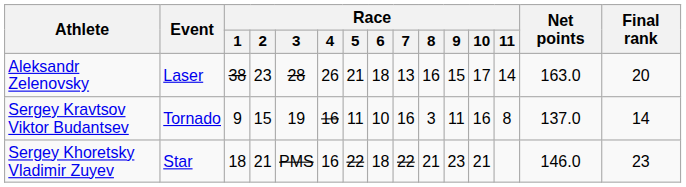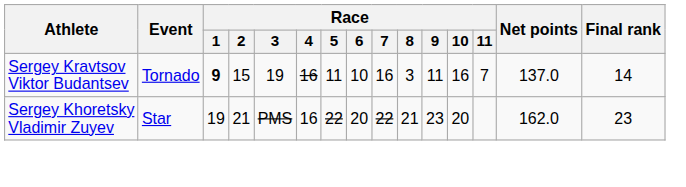 <table class="wikitable" style="font-size:90%">
 <tr>
 <th rowspan="2">Athlete</th>
 <th rowspan="2">Event</th>
 <th colspan=11>Race</th>
 <th rowspan=2>Net points</th>
 <th rowspan=2>Final rank</th>
 </tr>
 <tr style="font-size:95%">
 <th>1</th>
 <th>2</th>
 <th>3</th>
 <th>4</th>
 <th>5</th>
 <th>6</th>
 <th>7</th>
 <th>8</th>
 <th>9</th>
 <th>10</th>
 <th>11</th>
 </tr>
 <tr align=center>
-<td align=left><a href='#'>Aleksandr Zelenovsky</a></td>
-<td align=left><a href='#'>Laser</a></td>
-<td><s>38</s></td>
-<td>23</td>
-<td><s>28</s></td>
-<td>26</td>
-<td>21</td>
-<td>18</td>
-<td>13</td>
-<td>16</td>
-<td>15</td>
-<td>17</td>
-<td>14</td>
-<td>163.0</td>
-<td>20</td>
-</tr>
-<tr align=center>
 <td align=left><a href='#'>Sergey Kravtsov</a><br><a href='#'>Viktor Budantsev</a></td>
 <td align=left><a href='#'>Tornado</a></td>
-<td>9</td>
+<td><strong>9</strong></td>
 <td>15</td>
 <td>19</td>
 <td><s>16</s></td>
 <td>11</td>
 <td>10</td>
 <td>16</td>
 <td>3</td>
 <td>11</td>
 <td>16</td>
-<td>8</td>
+<td>7</td>
 <td>137.0</td>
 <td>14</td>
 </tr>
 <tr align=center>
 <td align=left><a href='#'>Sergey Khoretsky</a><br><a href='#'>Vladimir Zuyev</a></td>
 <td align=left><a href='#'>Star</a></td>
-<td>18</td>
+<td>19</td>
 <td>21</td>
 <td><s>PMS</s></td>
 <td>16</td>
 <td><s>22</s></td>
-<td>18</td>
+<td>20</td>
 <td><s>22</s></td>
 <td>21</td>
 <td>23</td>
-<td>21</td>
+<td>20</td>
 <td></td>
-<td>146.0</td>
+<td>162.0</td>
 <td>23</td>
 </tr>
 </table>
